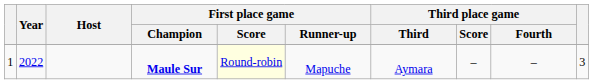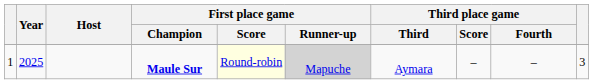 <table class="wikitable sortable" style="font-size:95%; text-align:center; width:;">
 <tr>
 <th rowspan=2 style= "width:;"></th>
 <th rowspan=2 style= "width:;">Year</th>
 <th rowspan=2 style= "width:100px;">Host</th>
 <th colspan=3>First place game</th>
 <th colspan=3>Third place game</th>
 <th rowspan=2 style= "width:;"></th>
 </tr>
 <tr>
 <th width= 100px> Champion</th>
 <th width=>Score</th>
 <th width= 100px> Runner-up</th>
 <th width= 100px> Third</th>
 <th width=>Score</th>
 <th width= 100px>Fourth</th>
 </tr>
 <tr>
 </tr>
 <tr>
 <td>1</td>
-<td><a href='#'>2022</a></td>
+<td><a href='#'>2025</a></td>
 <td align=left></td>
 <td><strong><br><a href='#'>Maule Sur</a></strong></td>
 <td style="background: lightyellow;"><a href='#'>Round-robin</a></td>
-<td><br><a href='#'>Mapuche</a></td>
+<td style="background: lightgrey;"><br><a href='#'>Mapuche</a></td>
 <td><br><a href='#'>Aymara</a></td>
 <td>– </td>
 <td>– </td>
 <td>3 </td>
 </tr>
 </table>
